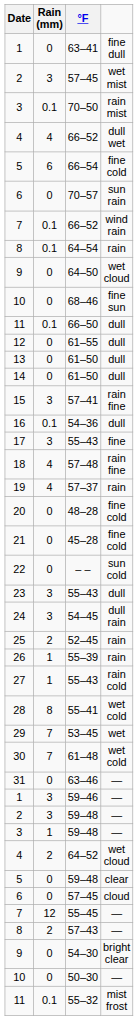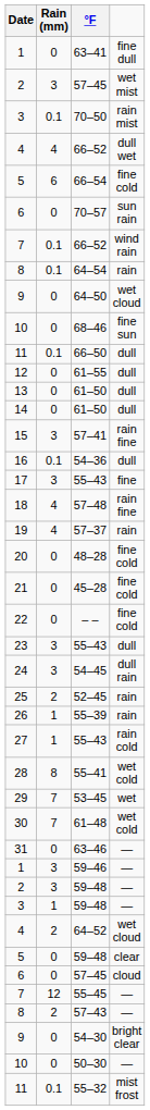 <table class="wikitable"  style="float:right; margin:0 0 1em 1em; text-align:center;">
 <tr>
 <th>Date</th>
 <th>Rain<br>(mm)</th>
 <th><a href='#'>°F</a></th>
 </tr>
 <tr>
 <td>1</td>
 <td>0</td>
 <td>63–41</td>
 <td>fine<br>dull</td>
 </tr>
 <tr>
 <td>2</td>
 <td>3</td>
 <td>57–45</td>
 <td>wet<br>mist</td>
 </tr>
 <tr>
 <td>3</td>
 <td>0.1</td>
 <td>70–50</td>
 <td>rain<br>mist</td>
 </tr>
 <tr>
 <td>4</td>
 <td>4</td>
 <td>66–52</td>
 <td>dull<br>wet</td>
 </tr>
 <tr>
 <td>5</td>
 <td>6</td>
 <td>66–54</td>
 <td>fine<br>cold</td>
 </tr>
 <tr>
 <td>6</td>
 <td>0</td>
 <td>70–57</td>
 <td>sun<br>rain</td>
 </tr>
 <tr>
 <td>7</td>
 <td>0.1</td>
 <td>66–52</td>
 <td>wind<br>rain</td>
 </tr>
 <tr>
 <td>8</td>
 <td>0.1</td>
 <td>64–54</td>
 <td>rain</td>
 </tr>
 <tr>
 <td>9</td>
 <td>0</td>
 <td>64–50</td>
 <td>wet<br>cloud</td>
 </tr>
 <tr>
 <td>10</td>
 <td>0</td>
 <td>68–46</td>
 <td>fine<br>sun</td>
 </tr>
 <tr>
 <td>11</td>
 <td>0.1</td>
 <td>66–50</td>
 <td>dull</td>
 </tr>
 <tr>
 <td>12</td>
 <td>0</td>
 <td>61–55</td>
 <td>dull</td>
 </tr>
 <tr>
 <td>13</td>
 <td>0</td>
 <td>61–50</td>
 <td>dull</td>
 </tr>
 <tr>
 <td>14</td>
 <td>0</td>
 <td>61–50</td>
 <td>dull</td>
 </tr>
 <tr>
 <td>15</td>
 <td>3</td>
 <td>57–41</td>
 <td>rain<br>fine</td>
 </tr>
 <tr>
 <td>16</td>
 <td>0.1</td>
 <td>54–36</td>
 <td>dull</td>
 </tr>
 <tr>
 <td>17</td>
 <td>3</td>
 <td>55–43</td>
 <td>fine</td>
 </tr>
 <tr>
 <td>18</td>
 <td>4</td>
 <td>57–48</td>
 <td>rain<br>fine</td>
 </tr>
 <tr>
 <td>19</td>
 <td>4</td>
 <td>57–37</td>
 <td>rain</td>
 </tr>
 <tr>
 <td>20</td>
 <td>0</td>
 <td>48–28</td>
 <td>fine<br>cold</td>
 </tr>
 <tr>
 <td>21</td>
 <td>0</td>
 <td>45–28</td>
 <td>fine<br>cold</td>
 </tr>
 <tr>
 <td>22</td>
 <td>0</td>
 <td>– –</td>
-<td>sun<br>cold</td>
+<td>fine<br>cold</td>
 </tr>
 <tr>
 <td>23</td>
 <td>3</td>
 <td>55–43</td>
 <td>dull</td>
 </tr>
 <tr>
 <td>24</td>
 <td>3</td>
 <td>54–45</td>
 <td>dull<br>rain</td>
 </tr>
 <tr>
 <td>25</td>
 <td>2</td>
 <td>52–45</td>
 <td>rain</td>
 </tr>
 <tr>
 <td>26</td>
 <td>1</td>
 <td>55–39</td>
 <td>rain</td>
 </tr>
 <tr>
 <td>27</td>
 <td>1</td>
 <td>55–43</td>
 <td>rain<br>cold</td>
 </tr>
 <tr>
 <td>28</td>
 <td>8</td>
 <td>55–41</td>
 <td>wet<br>cold</td>
 </tr>
 <tr>
 <td>29</td>
 <td>7</td>
 <td>53–45</td>
 <td>wet</td>
 </tr>
 <tr>
 <td>30</td>
 <td>7</td>
 <td>61–48</td>
 <td>wet<br>cold</td>
 </tr>
 <tr>
 <td>31</td>
 <td>0</td>
 <td>63–46</td>
 <td>—</td>
 </tr>
 <tr>
 <td>1</td>
 <td>3</td>
 <td>59–46</td>
 <td>—</td>
 </tr>
 <tr>
 <td>2</td>
 <td>3</td>
 <td>59–48</td>
 <td>—</td>
 </tr>
 <tr>
 <td>3</td>
 <td>1</td>
 <td>59–48</td>
 <td>—</td>
 </tr>
 <tr>
 <td>4</td>
 <td>2</td>
 <td>64–52</td>
 <td>wet<br>cloud</td>
 </tr>
 <tr>
 <td>5</td>
 <td>0</td>
 <td>59–48</td>
 <td>clear</td>
 </tr>
 <tr>
 <td>6</td>
 <td>0</td>
 <td>57–45</td>
 <td>cloud</td>
 </tr>
 <tr>
 <td>7</td>
 <td>12</td>
 <td>55–45</td>
 <td>—</td>
 </tr>
 <tr>
 <td>8</td>
 <td>2</td>
 <td>57–43</td>
 <td>—</td>
 </tr>
 <tr>
 <td>9</td>
 <td>0</td>
 <td>54–30</td>
 <td>bright<br>clear</td>
 </tr>
 <tr>
 <td>10</td>
 <td>0</td>
 <td>50–30</td>
 <td>—</td>
 </tr>
 <tr>
 <td>11</td>
 <td>0.1</td>
 <td>55–32</td>
 <td>mist<br>frost</td>
 </tr>
 </table>
